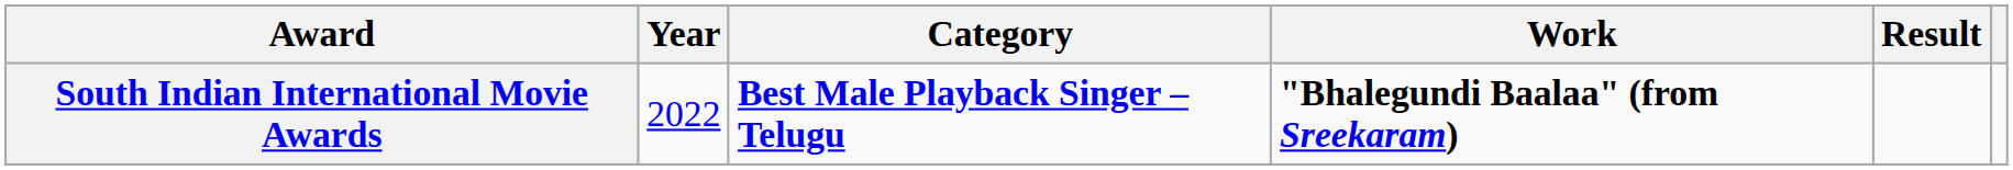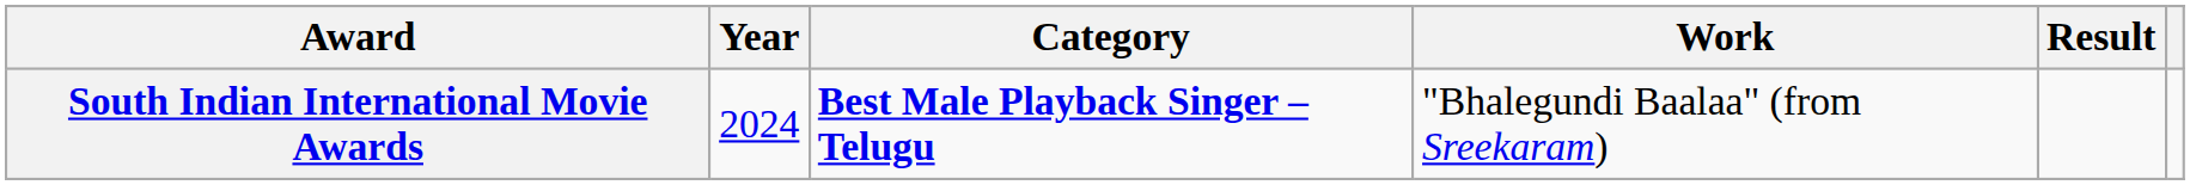 <table class="wikitable plainrowheaders sortable">
 <tr>
 <th scope="col">Award</th>
 <th scope="col">Year</th>
 <th scope="col">Category</th>
 <th scope="col">Work</th>
 <th scope="col">Result</th>
 <th scope="col" class="unsortable"></th>
 </tr>
 <tr>
 <th scope="row"><a href='#'>South Indian International Movie Awards</a></th>
-<td><a href='#'>2022</a></td>
+<td><a href='#'>2024</a></td>
 <td><strong><a href='#'>Best Male Playback Singer – Telugu</a></strong></td>
-<td><strong>"Bhalegundi Baalaa" (from <em><a href='#'>Sreekaram</a></em>)</strong></td>
+<td>"Bhalegundi Baalaa" (from <em><a href='#'>Sreekaram</a></em>)</td>
 <td></td>
 <td></td>
 </tr>
 </table>
